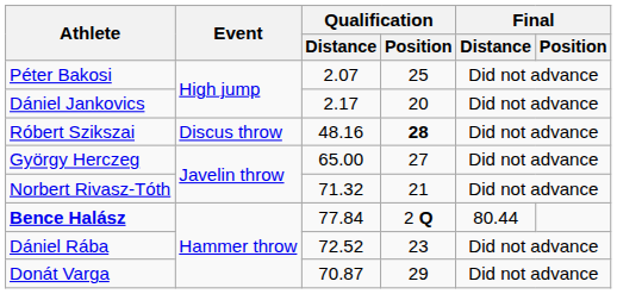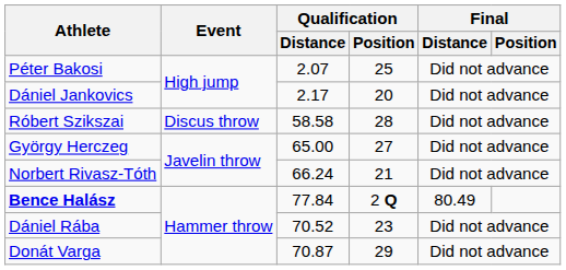 <table class=wikitable style=font-size:90%>
 <tr>
 <th rowspan=2>Athlete</th>
 <th rowspan=2>Event</th>
 <th colspan=2>Qualification</th>
 <th colspan=2>Final</th>
 </tr>
 <tr style=font-size:95%>
 <th>Distance</th>
 <th>Position</th>
 <th>Distance</th>
 <th>Position</th>
 </tr>
 <tr align=center>
 <td align=left><a href='#'>Péter Bakosi</a></td>
 <td align=left rowspan=2><a href='#'>High jump</a></td>
 <td>2.07</td>
 <td>25</td>
 <td colspan=2>Did not advance</td>
 </tr>
 <tr align=center>
 <td align=left><a href='#'>Dániel Jankovics</a></td>
 <td>2.17</td>
 <td>20</td>
 <td colspan=2>Did not advance</td>
 </tr>
 <tr align=center>
 <td align=left><a href='#'>Róbert Szikszai</a></td>
 <td align=left><a href='#'>Discus throw</a></td>
-<td>48.16</td>
-<td><strong>28</strong></td>
+<td>58.58</td>
+<td>28</td>
 <td colspan=2>Did not advance</td>
 </tr>
 <tr align=center>
 <td align=left><a href='#'>György Herczeg</a></td>
 <td align=left rowspan=2><a href='#'>Javelin throw</a></td>
 <td>65.00</td>
 <td>27</td>
 <td colspan=2>Did not advance</td>
 </tr>
 <tr align=center>
 <td align=left><a href='#'>Norbert Rivasz-Tóth</a></td>
-<td>71.32</td>
+<td>66.24</td>
 <td>21</td>
 <td colspan=2>Did not advance</td>
 </tr>
 <tr align=center>
 <td align=left><strong><a href='#'>Bence Halász</a></strong></td>
 <td align=left rowspan=3><a href='#'>Hammer throw</a></td>
 <td>77.84 </td>
 <td>2 <strong>Q</strong></td>
-<td>80.44 </td>
+<td>80.49 </td>
 <td></td>
 </tr>
 <tr align=center>
 <td align=left><a href='#'>Dániel Rába</a></td>
-<td>72.52</td>
+<td>70.52</td>
 <td>23</td>
 <td colspan=2>Did not advance</td>
 </tr>
 <tr align=center>
 <td align=left><a href='#'>Donát Varga</a></td>
 <td>70.87</td>
 <td>29</td>
 <td colspan=2>Did not advance</td>
 </tr>
 </table>
